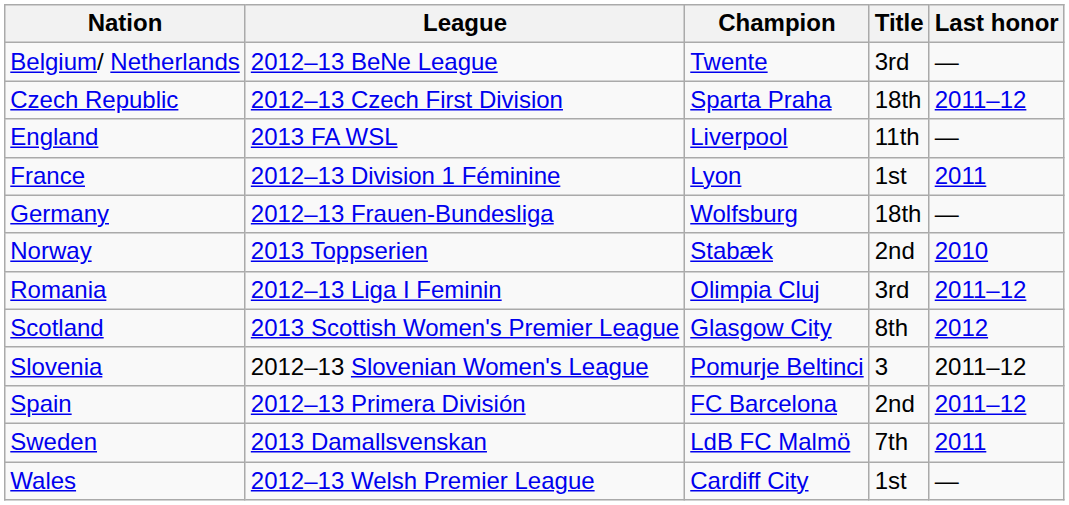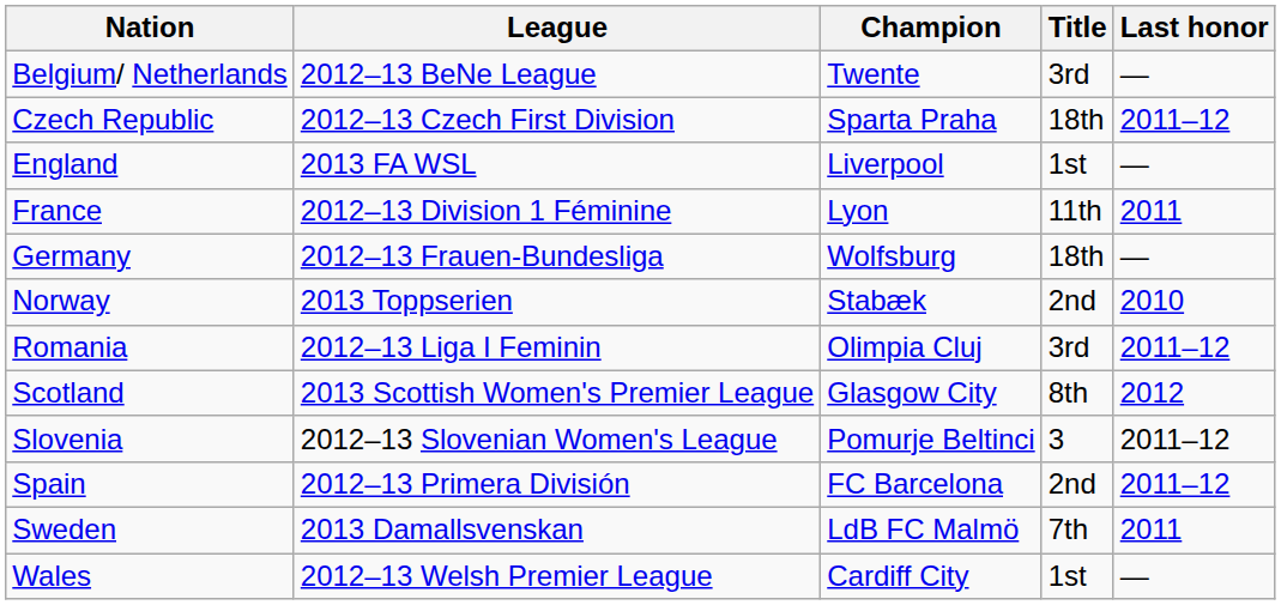 <table class="wikitable sortable">
 <tr>
 <th>Nation</th>
 <th>League</th>
 <th>Champion</th>
 <th>Title</th>
 <th>Last honor</th>
 </tr>
 <tr>
 <td> <a href='#'>Belgium</a>/ <a href='#'>Netherlands</a></td>
 <td><a href='#'>2012–13 BeNe League</a></td>
 <td><a href='#'>Twente</a></td>
 <td>3rd</td>
 <td>—</td>
 </tr>
 <tr>
 <td> <a href='#'>Czech Republic</a></td>
 <td><a href='#'>2012–13 Czech First Division</a></td>
 <td><a href='#'>Sparta Praha</a></td>
 <td>18th</td>
 <td><a href='#'>2011–12</a></td>
 </tr>
 <tr>
 <td> <a href='#'>England</a></td>
 <td><a href='#'>2013 FA WSL</a></td>
 <td><a href='#'>Liverpool</a></td>
-<td>11th</td>
+<td>1st</td>
 <td>—</td>
 </tr>
 <tr>
 <td> <a href='#'>France</a></td>
 <td><a href='#'>2012–13 Division 1 Féminine</a></td>
 <td><a href='#'>Lyon</a></td>
-<td>1st</td>
+<td>11th</td>
 <td><a href='#'>2011</a></td>
 </tr>
 <tr>
 <td> <a href='#'>Germany</a></td>
 <td><a href='#'>2012–13 Frauen-Bundesliga</a></td>
 <td><a href='#'>Wolfsburg</a></td>
 <td>18th</td>
 <td>—</td>
 </tr>
 <tr>
 <td> <a href='#'>Norway</a></td>
 <td><a href='#'>2013 Toppserien</a></td>
 <td><a href='#'>Stabæk</a></td>
 <td>2nd</td>
 <td><a href='#'>2010</a></td>
 </tr>
 <tr>
 <td> <a href='#'>Romania</a></td>
 <td><a href='#'>2012–13 Liga I Feminin</a></td>
 <td><a href='#'>Olimpia Cluj</a></td>
 <td>3rd</td>
 <td><a href='#'>2011–12</a></td>
 </tr>
 <tr>
 <td> <a href='#'>Scotland</a></td>
 <td><a href='#'>2013 Scottish Women's Premier League</a></td>
 <td><a href='#'>Glasgow City</a></td>
 <td>8th</td>
 <td><a href='#'>2012</a></td>
 </tr>
 <tr>
 <td> <a href='#'>Slovenia</a></td>
 <td>2012–13 <a href='#'>Slovenian Women's League</a></td>
 <td><a href='#'>Pomurje Beltinci</a></td>
 <td>3</td>
 <td>2011–12</td>
 </tr>
 <tr>
 <td> <a href='#'>Spain</a></td>
 <td><a href='#'>2012–13 Primera División</a></td>
 <td><a href='#'>FC Barcelona</a></td>
 <td>2nd</td>
 <td><a href='#'>2011–12</a></td>
 </tr>
 <tr>
 <td> <a href='#'>Sweden</a></td>
 <td><a href='#'>2013 Damallsvenskan</a></td>
 <td><a href='#'>LdB FC Malmö</a></td>
 <td>7th</td>
 <td><a href='#'>2011</a></td>
 </tr>
 <tr>
 <td> <a href='#'>Wales</a></td>
 <td><a href='#'>2012–13 Welsh Premier League</a></td>
 <td><a href='#'>Cardiff City</a></td>
 <td>1st</td>
 <td>—</td>
 </tr>
 </table>
